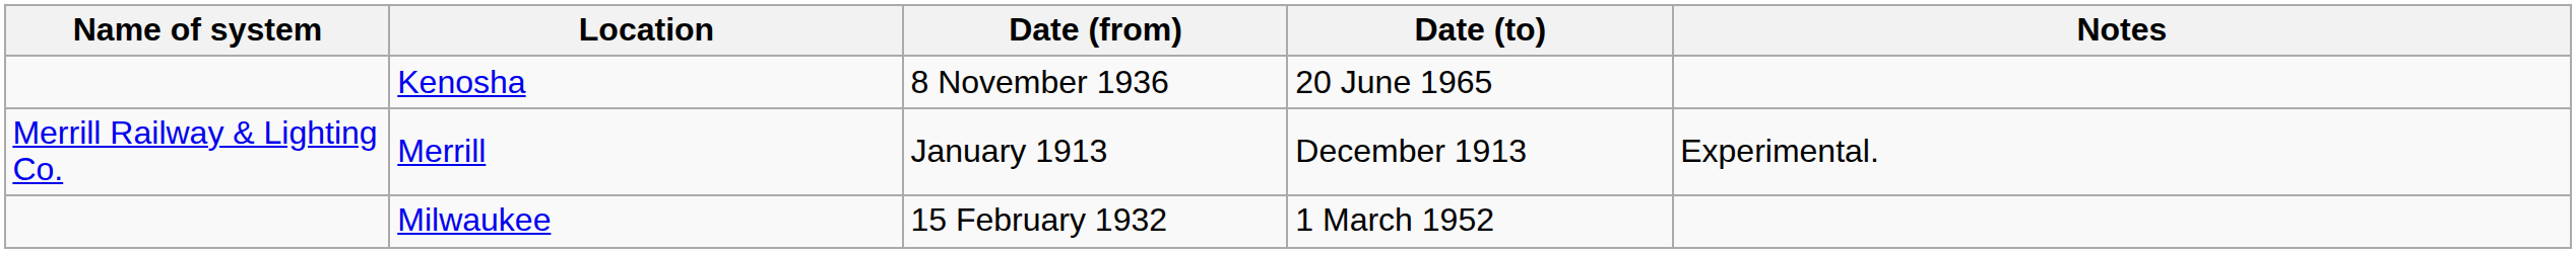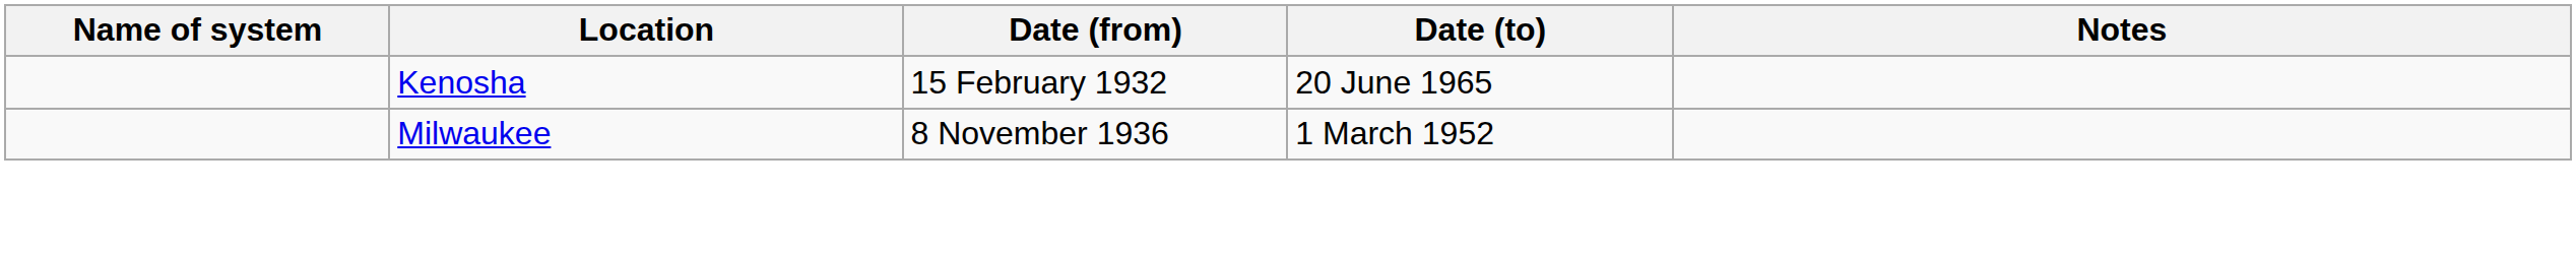 <table class="wikitable" width=100%>
 <tr>
 <th width=15%>Name of system</th>
 <th width=20%>Location</th>
 <th width=15%>Date (from)</th>
 <th width=15%>Date (to)</th>
 <th width=35%>Notes</th>
 </tr>
 <tr>
 <td> </td>
 <td><a href='#'>Kenosha</a></td>
-<td>8 November 1936</td>
+<td>15 February 1932</td>
 <td>20 June 1965</td>
 <td> </td>
 </tr>
 <tr>
-<td><a href='#'>Merrill Railway & Lighting Co.</a></td>
-<td><a href='#'>Merrill</a></td>
-<td>January 1913</td>
-<td>December 1913</td>
-<td>Experimental.</td>
-</tr>
-<tr>
 <td> </td>
 <td><a href='#'>Milwaukee</a></td>
-<td>15 February 1932</td>
+<td>8 November 1936</td>
 <td>1 March 1952</td>
 <td> </td>
 </tr>
 </table>
